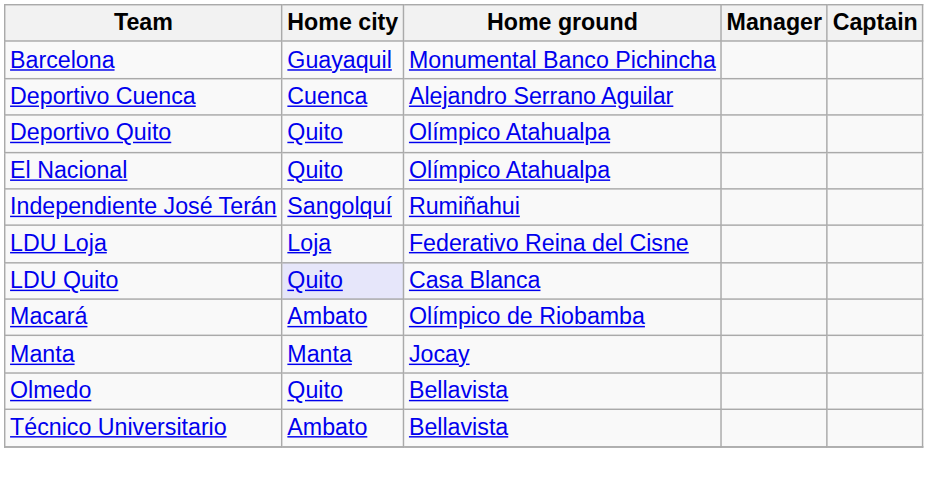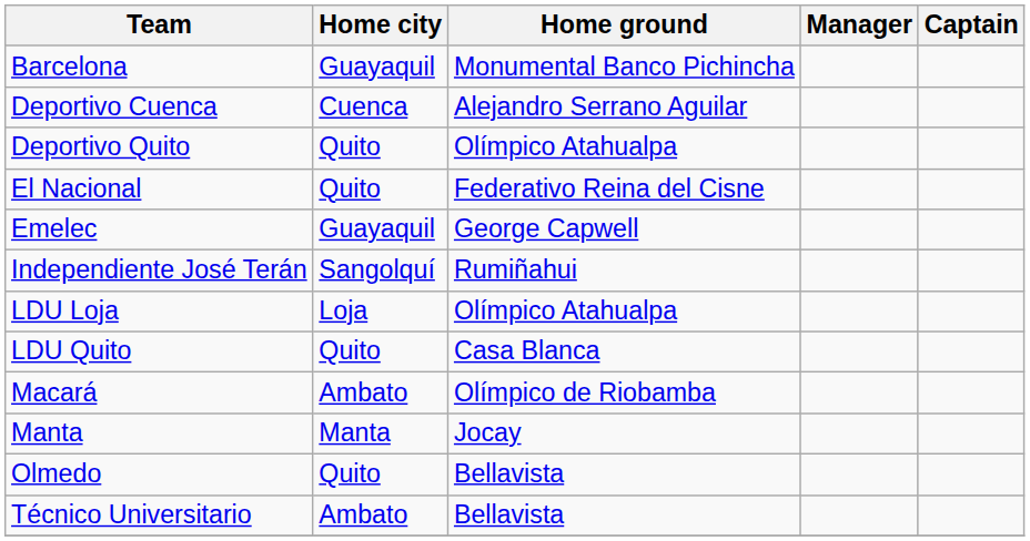 <table class="wikitable sortable">
 <tr>
 <th>Team</th>
 <th>Home city</th>
 <th>Home ground</th>
 <th>Manager</th>
 <th>Captain</th>
 </tr>
 <tr>
 <td><a href='#'>Barcelona</a></td>
 <td><a href='#'>Guayaquil</a></td>
 <td><a href='#'>Monumental Banco Pichincha</a></td>
 <td></td>
 <td> </td>
 </tr>
 <tr>
 <td><a href='#'>Deportivo Cuenca</a></td>
 <td><a href='#'>Cuenca</a></td>
 <td><a href='#'>Alejandro Serrano Aguilar</a></td>
 <td></td>
 <td> </td>
 </tr>
 <tr>
 <td><a href='#'>Deportivo Quito</a></td>
 <td><a href='#'>Quito</a></td>
 <td><a href='#'>Olímpico Atahualpa</a></td>
 <td></td>
 <td> </td>
 </tr>
 <tr>
 <td><a href='#'>El Nacional</a></td>
 <td><a href='#'>Quito</a></td>
-<td><a href='#'>Olímpico Atahualpa</a></td>
+<td><a href='#'>Federativo Reina del Cisne</a></td>
+<td></td>
+<td> </td>
+</tr>
+<tr>
+<td><a href='#'>Emelec</a></td>
+<td><a href='#'>Guayaquil</a></td>
+<td><a href='#'>George Capwell</a></td>
 <td></td>
 <td> </td>
 </tr>
 <tr>
 <td><a href='#'>Independiente José Terán</a></td>
 <td><a href='#'>Sangolquí</a></td>
 <td><a href='#'>Rumiñahui</a></td>
 <td></td>
 <td> </td>
 </tr>
 <tr>
 <td><a href='#'>LDU Loja</a></td>
 <td><a href='#'>Loja</a></td>
-<td><a href='#'>Federativo Reina del Cisne</a></td>
+<td><a href='#'>Olímpico Atahualpa</a></td>
 <td></td>
 <td> </td>
 </tr>
 <tr>
 <td><a href='#'>LDU Quito</a></td>
-<td style="background: lavender;"><a href='#'>Quito</a></td>
+<td><a href='#'>Quito</a></td>
 <td><a href='#'>Casa Blanca</a></td>
 <td></td>
 <td> </td>
 </tr>
 <tr>
 <td><a href='#'>Macará</a></td>
 <td><a href='#'>Ambato</a></td>
 <td><a href='#'>Olímpico de Riobamba</a></td>
 <td></td>
 <td> </td>
 </tr>
 <tr>
 <td><a href='#'>Manta</a></td>
 <td><a href='#'>Manta</a></td>
 <td><a href='#'>Jocay</a></td>
 <td></td>
 <td> </td>
 </tr>
 <tr>
 <td><a href='#'>Olmedo</a></td>
 <td><a href='#'>Quito</a></td>
 <td><a href='#'>Bellavista</a></td>
 <td></td>
 <td> </td>
 </tr>
 <tr>
 <td><a href='#'>Técnico Universitario</a></td>
 <td><a href='#'>Ambato</a></td>
 <td><a href='#'>Bellavista</a></td>
 <td></td>
 <td> </td>
 </tr>
 <tr>
 </tr>
 </table>
